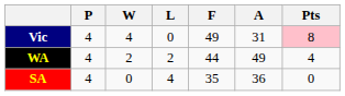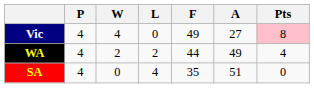 <table class=wikitable style="width:20%;12%;12%;12%;12%;12%;20%">
 <tr>
 <th></th>
 <th>P</th>
 <th>W</th>
 <th>L</th>
 <th>F</th>
 <th>A</th>
 <th>Pts</th>
 </tr>
 <tr>
 <th style="background:navy; color:white">Vic</th>
 <td align=center>4</td>
 <td align=center>4</td>
 <td align=center>0</td>
 <td align=center>49</td>
-<td align=center>31</td>
+<td align=center>27</td>
 <td align=center style="background: pink;">8</td>
 </tr>
 <tr>
 <th style="background:black; color:yellow">WA</th>
 <td align=center>4</td>
 <td align=center>2</td>
 <td align=center>2</td>
 <td align=center>44</td>
 <td align=center>49</td>
 <td align=center>4</td>
 </tr>
 <tr>
 <th style="background:red; color:yellow">SA</th>
 <td align=center>4</td>
 <td align=center>0</td>
 <td align=center>4</td>
 <td align=center>35</td>
-<td align=center>36</td>
+<td align=center>51</td>
 <td align=center>0</td>
 </tr>
 </table>
